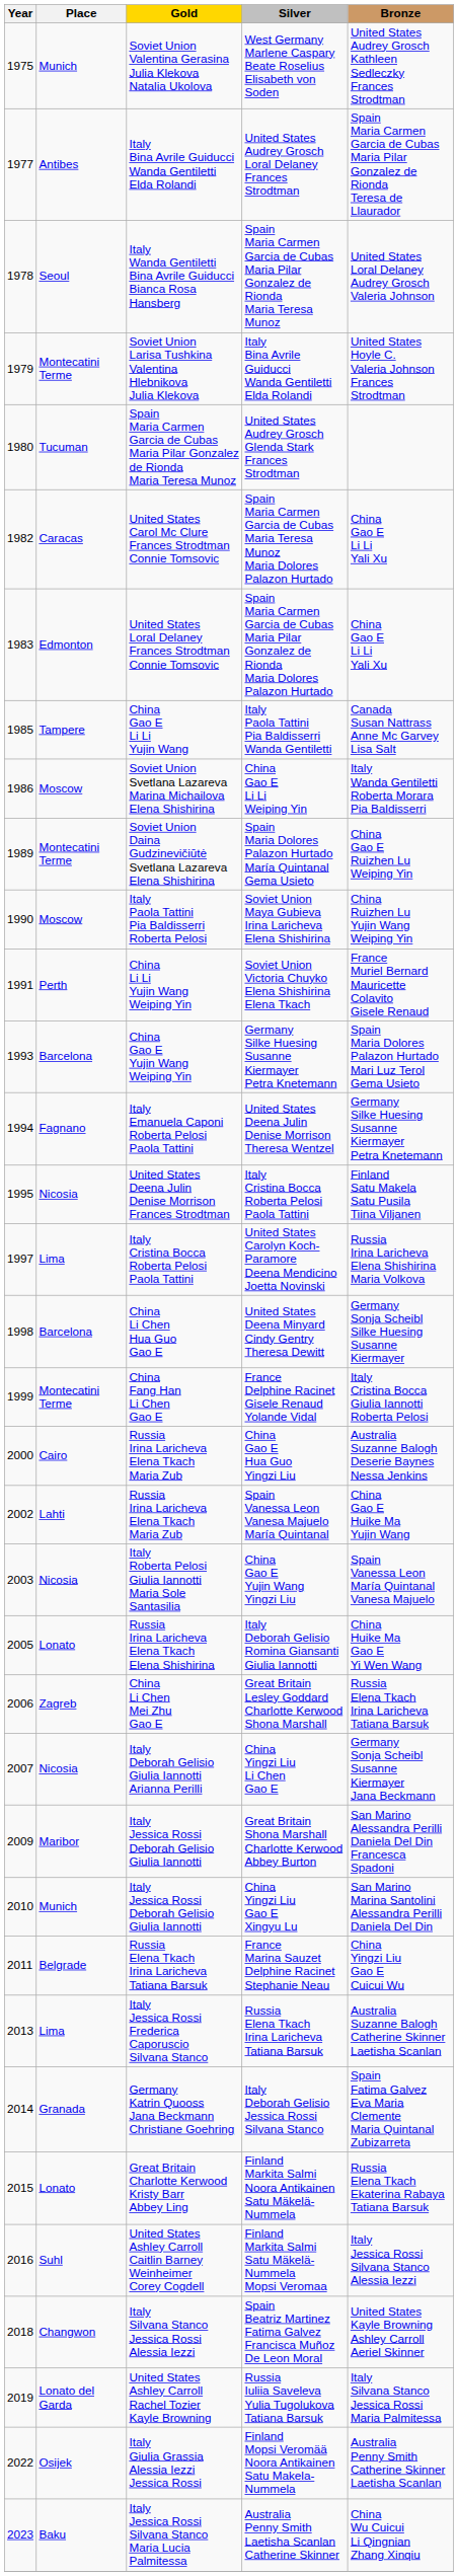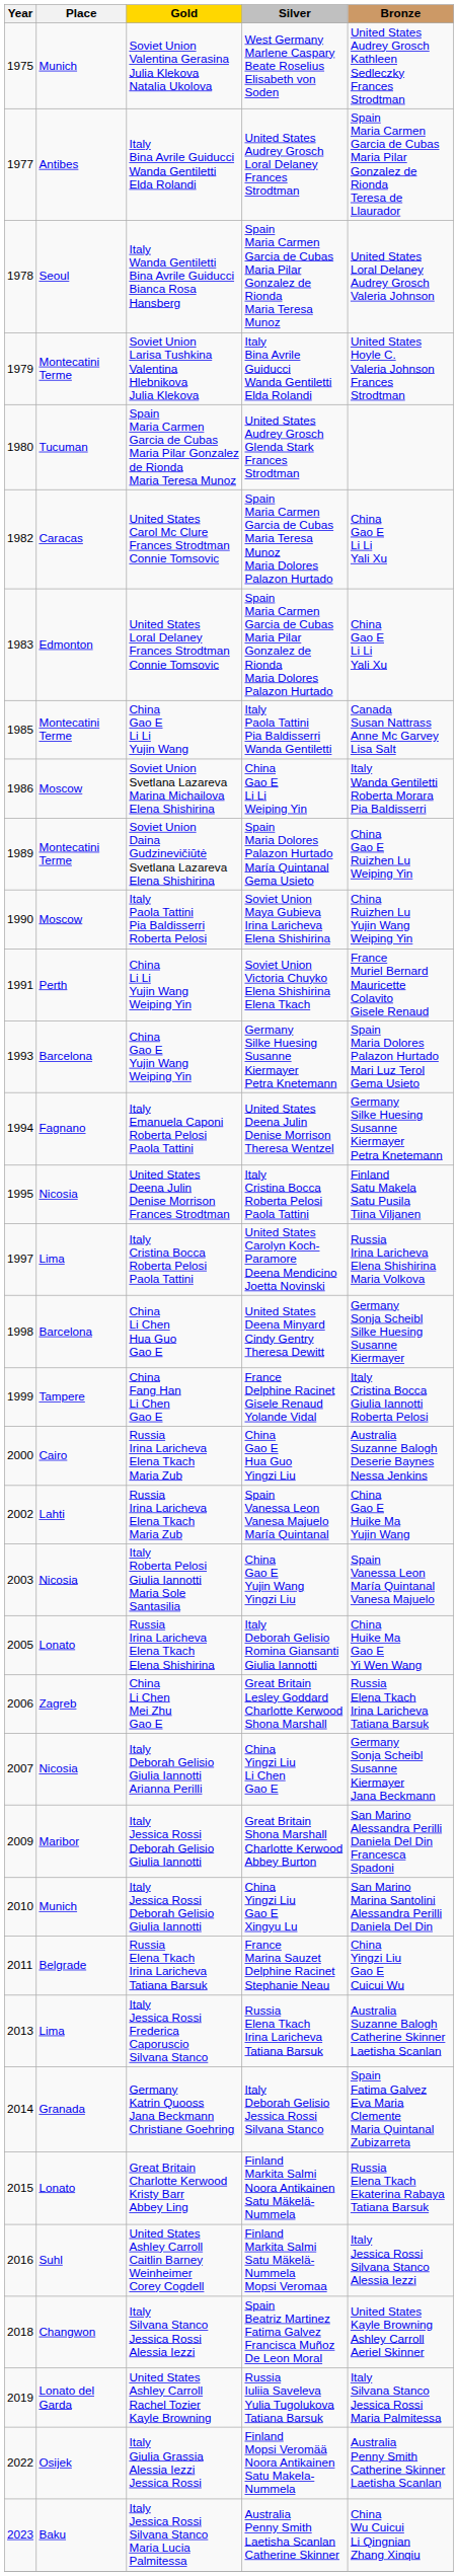 <table class="wikitable">
 <tr>
 <th>Year</th>
 <th width="160">Place</th>
 <th style="background:gold"    width="210">Gold</th>
 <th style="background:silver"  width="210">Silver</th>
 <th style="background:#cc9966" width="210">Bronze</th>
 </tr>
 <tr>
 <td>1975</td>
 <td> <a href='#'>Munich</a></td>
 <td> <a href='#'>Soviet Union</a><br><a href='#'>Valentina Gerasina</a><br><a href='#'>Julia Klekova</a><br><a href='#'>Natalia Ukolova</a></td>
 <td> <a href='#'>West Germany</a><br><a href='#'>Marlene Caspary</a><br><a href='#'>Beate Roselius</a><br><a href='#'>Elisabeth von Soden</a></td>
 <td> <a href='#'>United States</a><br><a href='#'>Audrey Grosch</a><br><a href='#'>Kathleen Sedleczky</a><br><a href='#'>Frances Strodtman</a></td>
 </tr>
 <tr>
 <td>1977</td>
 <td> <a href='#'>Antibes</a></td>
 <td> <a href='#'>Italy</a><br><a href='#'>Bina Avrile Guiducci</a><br><a href='#'>Wanda Gentiletti</a><br><a href='#'>Elda Rolandi</a></td>
 <td> <a href='#'>United States</a><br><a href='#'>Audrey Grosch</a><br><a href='#'>Loral Delaney</a><br><a href='#'>Frances Strodtman</a></td>
 <td> <a href='#'>Spain</a><br><a href='#'>Maria Carmen Garcia de Cubas</a><br><a href='#'>Maria Pilar Gonzalez de Rionda</a><br><a href='#'>Teresa de Llaurador</a></td>
 </tr>
 <tr>
 <td>1978</td>
 <td> <a href='#'>Seoul</a></td>
 <td> <a href='#'>Italy</a><br><a href='#'>Wanda Gentiletti</a><br><a href='#'>Bina Avrile Guiducci</a><br><a href='#'>Bianca Rosa Hansberg</a></td>
 <td> <a href='#'>Spain</a><br><a href='#'>Maria Carmen Garcia de Cubas</a><br><a href='#'>Maria Pilar Gonzalez de Rionda</a><br><a href='#'>Maria Teresa Munoz</a></td>
 <td> <a href='#'>United States</a><br><a href='#'>Loral Delaney</a><br><a href='#'>Audrey Grosch</a><br><a href='#'>Valeria Johnson</a></td>
 </tr>
 <tr>
 <td>1979</td>
 <td> <a href='#'>Montecatini Terme</a></td>
 <td> <a href='#'>Soviet Union</a><br><a href='#'>Larisa Tushkina</a><br><a href='#'>Valentina Hlebnikova</a><br><a href='#'>Julia Klekova</a></td>
 <td> <a href='#'>Italy</a><br><a href='#'>Bina Avrile Guiducci</a><br><a href='#'>Wanda Gentiletti</a><br><a href='#'>Elda Rolandi</a></td>
 <td> <a href='#'>United States</a><br><a href='#'>Hoyle C.</a><br><a href='#'>Valeria Johnson</a><br><a href='#'>Frances Strodtman</a></td>
 </tr>
 <tr>
 <td>1980</td>
 <td> <a href='#'>Tucuman</a></td>
 <td> <a href='#'>Spain</a><br><a href='#'>Maria Carmen Garcia de Cubas</a><br><a href='#'>Maria Pilar Gonzalez de Rionda</a><br><a href='#'>Maria Teresa Munoz</a></td>
 <td> <a href='#'>United States</a><br><a href='#'>Audrey Grosch</a><br><a href='#'>Glenda Stark</a><br><a href='#'>Frances Strodtman</a></td>
 <td></td>
 </tr>
 <tr>
 <td>1982</td>
 <td> <a href='#'>Caracas</a></td>
 <td> <a href='#'>United States</a><br><a href='#'>Carol Mc Clure</a><br><a href='#'>Frances Strodtman</a><br><a href='#'>Connie Tomsovic</a></td>
 <td> <a href='#'>Spain</a><br><a href='#'>Maria Carmen Garcia de Cubas</a><br><a href='#'>Maria Teresa Munoz</a><br><a href='#'>Maria Dolores Palazon Hurtado</a></td>
 <td> <a href='#'>China</a><br><a href='#'>Gao E</a><br><a href='#'>Li Li</a><br><a href='#'>Yali Xu</a></td>
 </tr>
 <tr>
 <td>1983</td>
 <td> <a href='#'>Edmonton</a></td>
 <td> <a href='#'>United States</a><br><a href='#'>Loral Delaney</a><br><a href='#'>Frances Strodtman</a><br><a href='#'>Connie Tomsovic</a></td>
 <td> <a href='#'>Spain</a><br><a href='#'>Maria Carmen Garcia de Cubas</a><br><a href='#'>Maria Pilar Gonzalez de Rionda</a><br><a href='#'>Maria Dolores Palazon Hurtado</a></td>
 <td> <a href='#'>China</a><br><a href='#'>Gao E</a><br><a href='#'>Li Li</a><br><a href='#'>Yali Xu</a></td>
 </tr>
 <tr>
 <td>1985</td>
-<td> <a href='#'>Tampere</a></td>
+<td> <a href='#'>Montecatini Terme</a></td>
 <td> <a href='#'>China</a><br><a href='#'>Gao E</a><br><a href='#'>Li Li</a><br><a href='#'>Yujin Wang</a></td>
 <td> <a href='#'>Italy</a><br><a href='#'>Paola Tattini</a><br><a href='#'>Pia Baldisserri</a><br><a href='#'>Wanda Gentiletti</a></td>
 <td> <a href='#'>Canada</a><br><a href='#'>Susan Nattrass</a><br><a href='#'>Anne Mc Garvey</a><br><a href='#'>Lisa Salt</a></td>
 </tr>
 <tr>
 <td>1986</td>
 <td> <a href='#'>Moscow</a></td>
 <td> <a href='#'>Soviet Union</a><br>Svetlana Lazareva<br><a href='#'>Marina Michailova</a><br><a href='#'>Elena Shishirina</a></td>
 <td> <a href='#'>China</a><br><a href='#'>Gao E</a><br><a href='#'>Li Li</a><br><a href='#'>Weiping Yin</a></td>
 <td> <a href='#'>Italy</a><br><a href='#'>Wanda Gentiletti</a><br><a href='#'>Roberta Morara</a><br><a href='#'>Pia Baldisserri</a></td>
 </tr>
 <tr>
 <td>1989</td>
 <td> <a href='#'>Montecatini Terme</a></td>
 <td> <a href='#'>Soviet Union</a><br><a href='#'>Daina Gudzinevičiūtė</a><br>Svetlana Lazareva<br><a href='#'>Elena Shishirina</a></td>
 <td> <a href='#'>Spain</a><br><a href='#'>Maria Dolores Palazon Hurtado</a><br><a href='#'>María Quintanal</a><br><a href='#'>Gema Usieto</a></td>
 <td> <a href='#'>China</a><br><a href='#'>Gao E</a><br><a href='#'>Ruizhen Lu</a><br><a href='#'>Weiping Yin</a></td>
 </tr>
 <tr>
 <td>1990</td>
 <td> <a href='#'>Moscow</a></td>
 <td> <a href='#'>Italy</a><br><a href='#'>Paola Tattini</a><br><a href='#'>Pia Baldisserri</a><br><a href='#'>Roberta Pelosi</a></td>
 <td> <a href='#'>Soviet Union</a><br><a href='#'>Maya Gubieva</a><br><a href='#'>Irina Laricheva</a><br><a href='#'>Elena Shishirina</a></td>
 <td> <a href='#'>China</a><br><a href='#'>Ruizhen Lu</a><br><a href='#'>Yujin Wang</a><br><a href='#'>Weiping Yin</a></td>
 </tr>
 <tr>
 <td>1991</td>
 <td> <a href='#'>Perth</a></td>
 <td> <a href='#'>China</a><br><a href='#'>Li Li</a><br><a href='#'>Yujin Wang</a><br><a href='#'>Weiping Yin</a></td>
 <td> <a href='#'>Soviet Union</a><br><a href='#'>Victoria Chuyko</a><br><a href='#'>Elena Shishirina</a><br><a href='#'>Elena Tkach</a></td>
 <td> <a href='#'>France</a><br><a href='#'>Muriel Bernard</a><br><a href='#'>Mauricette Colavito</a><br><a href='#'>Gisele Renaud</a></td>
 </tr>
 <tr>
 <td>1993</td>
 <td> <a href='#'>Barcelona</a></td>
 <td> <a href='#'>China</a><br><a href='#'>Gao E</a><br><a href='#'>Yujin Wang</a><br><a href='#'>Weiping Yin</a></td>
 <td> <a href='#'>Germany</a><br><a href='#'>Silke Huesing</a><br><a href='#'>Susanne Kiermayer</a><br><a href='#'>Petra Knetemann</a></td>
 <td> <a href='#'>Spain</a><br><a href='#'>Maria Dolores Palazon Hurtado</a><br><a href='#'>Mari Luz Terol</a><br><a href='#'>Gema Usieto</a></td>
 </tr>
 <tr>
 <td>1994</td>
 <td> <a href='#'>Fagnano</a></td>
 <td> <a href='#'>Italy</a><br><a href='#'>Emanuela Caponi</a><br><a href='#'>Roberta Pelosi</a><br><a href='#'>Paola Tattini</a></td>
 <td> <a href='#'>United States</a><br><a href='#'>Deena Julin</a><br><a href='#'>Denise Morrison</a><br><a href='#'>Theresa Wentzel</a></td>
 <td> <a href='#'>Germany</a><br><a href='#'>Silke Huesing</a><br><a href='#'>Susanne Kiermayer</a><br><a href='#'>Petra Knetemann</a></td>
 </tr>
 <tr>
 <td>1995</td>
 <td> <a href='#'>Nicosia</a></td>
 <td> <a href='#'>United States</a><br><a href='#'>Deena Julin</a><br><a href='#'>Denise Morrison</a><br><a href='#'>Frances Strodtman</a></td>
 <td> <a href='#'>Italy</a><br><a href='#'>Cristina Bocca</a><br><a href='#'>Roberta Pelosi</a><br><a href='#'>Paola Tattini</a></td>
 <td> <a href='#'>Finland</a><br><a href='#'>Satu Makela</a><br><a href='#'>Satu Pusila</a><br><a href='#'>Tiina Viljanen</a></td>
 </tr>
 <tr>
 <td>1997</td>
 <td> <a href='#'>Lima</a></td>
 <td> <a href='#'>Italy</a><br><a href='#'>Cristina Bocca</a><br><a href='#'>Roberta Pelosi</a><br><a href='#'>Paola Tattini</a></td>
 <td> <a href='#'>United States</a><br><a href='#'>Carolyn Koch-Paramore</a><br><a href='#'>Deena Mendicino</a><br><a href='#'>Joetta Novinski</a></td>
 <td> <a href='#'>Russia</a><br><a href='#'>Irina Laricheva</a><br><a href='#'>Elena Shishirina</a><br><a href='#'>Maria Volkova</a></td>
 </tr>
 <tr>
 <td>1998</td>
 <td> <a href='#'>Barcelona</a></td>
 <td> <a href='#'>China</a><br><a href='#'>Li Chen</a><br><a href='#'>Hua Guo</a><br><a href='#'>Gao E</a></td>
 <td> <a href='#'>United States</a><br><a href='#'>Deena Minyard</a><br><a href='#'>Cindy Gentry</a><br><a href='#'>Theresa Dewitt</a></td>
 <td> <a href='#'>Germany</a><br><a href='#'>Sonja Scheibl</a><br><a href='#'>Silke Huesing</a><br><a href='#'>Susanne Kiermayer</a></td>
 </tr>
 <tr>
 <td>1999</td>
-<td> <a href='#'>Montecatini Terme</a></td>
+<td> <a href='#'>Tampere</a></td>
 <td> <a href='#'>China</a><br><a href='#'>Fang Han</a><br><a href='#'>Li Chen</a><br><a href='#'>Gao E</a></td>
 <td> <a href='#'>France</a><br><a href='#'>Delphine Racinet</a><br><a href='#'>Gisele Renaud</a><br><a href='#'>Yolande Vidal</a></td>
 <td> <a href='#'>Italy</a><br><a href='#'>Cristina Bocca</a><br><a href='#'>Giulia Iannotti</a><br><a href='#'>Roberta Pelosi</a></td>
 </tr>
 <tr>
 <td>2000</td>
 <td> <a href='#'>Cairo</a></td>
 <td> <a href='#'>Russia</a><br><a href='#'>Irina Laricheva</a><br><a href='#'>Elena Tkach</a><br><a href='#'>Maria Zub</a></td>
 <td> <a href='#'>China</a><br><a href='#'>Gao E</a><br><a href='#'>Hua Guo</a><br><a href='#'>Yingzi Liu</a></td>
 <td> <a href='#'>Australia</a><br><a href='#'>Suzanne Balogh</a><br><a href='#'>Deserie Baynes</a><br><a href='#'>Nessa Jenkins</a></td>
 </tr>
 <tr>
 <td>2002</td>
 <td> <a href='#'>Lahti</a></td>
 <td> <a href='#'>Russia</a><br><a href='#'>Irina Laricheva</a><br><a href='#'>Elena Tkach</a><br><a href='#'>Maria Zub</a></td>
 <td> <a href='#'>Spain</a><br><a href='#'>Vanessa Leon</a><br><a href='#'>Vanesa Majuelo</a><br><a href='#'>María Quintanal</a></td>
 <td> <a href='#'>China</a><br><a href='#'>Gao E</a><br><a href='#'>Huike Ma</a><br><a href='#'>Yujin Wang</a></td>
 </tr>
 <tr>
 <td>2003</td>
 <td> <a href='#'>Nicosia</a></td>
 <td> <a href='#'>Italy</a><br><a href='#'>Roberta Pelosi</a><br><a href='#'>Giulia Iannotti</a><br><a href='#'>Maria Sole Santasilia</a></td>
 <td> <a href='#'>China</a><br><a href='#'>Gao E</a><br><a href='#'>Yujin Wang</a><br><a href='#'>Yingzi Liu</a></td>
 <td> <a href='#'>Spain</a><br><a href='#'>Vanessa Leon</a><br><a href='#'>María Quintanal</a><br><a href='#'>Vanesa Majuelo</a></td>
 </tr>
 <tr>
 <td>2005</td>
 <td> <a href='#'>Lonato</a></td>
 <td> <a href='#'>Russia</a><br><a href='#'>Irina Laricheva</a><br><a href='#'>Elena Tkach</a><br><a href='#'>Elena Shishirina</a></td>
 <td> <a href='#'>Italy</a><br><a href='#'>Deborah Gelisio</a><br><a href='#'>Romina Giansanti</a><br><a href='#'>Giulia Iannotti</a></td>
 <td> <a href='#'>China</a><br><a href='#'>Huike Ma</a><br><a href='#'>Gao E</a><br><a href='#'>Yi Wen Wang</a></td>
 </tr>
 <tr>
 <td>2006</td>
 <td> <a href='#'>Zagreb</a></td>
 <td> <a href='#'>China</a><br><a href='#'>Li Chen</a><br><a href='#'>Mei Zhu</a><br><a href='#'>Gao E</a></td>
 <td> <a href='#'>Great Britain</a><br><a href='#'>Lesley Goddard</a><br><a href='#'>Charlotte Kerwood</a><br><a href='#'>Shona Marshall</a></td>
 <td> <a href='#'>Russia</a><br><a href='#'>Elena Tkach</a><br><a href='#'>Irina Laricheva</a><br><a href='#'>Tatiana Barsuk</a></td>
 </tr>
 <tr>
 <td>2007</td>
 <td> <a href='#'>Nicosia</a></td>
 <td> <a href='#'>Italy</a><br><a href='#'>Deborah Gelisio</a><br><a href='#'>Giulia Iannotti</a><br><a href='#'>Arianna Perilli</a></td>
 <td> <a href='#'>China</a><br><a href='#'>Yingzi Liu</a><br><a href='#'>Li Chen</a><br><a href='#'>Gao E</a></td>
 <td> <a href='#'>Germany</a><br><a href='#'>Sonja Scheibl</a><br><a href='#'>Susanne Kiermayer</a><br><a href='#'>Jana Beckmann</a></td>
 </tr>
 <tr>
 <td>2009</td>
 <td> <a href='#'>Maribor</a></td>
 <td> <a href='#'>Italy</a><br><a href='#'>Jessica Rossi</a><br><a href='#'>Deborah Gelisio</a><br><a href='#'>Giulia Iannotti</a></td>
 <td> <a href='#'>Great Britain</a><br><a href='#'>Shona Marshall</a><br><a href='#'>Charlotte Kerwood</a><br><a href='#'>Abbey Burton</a></td>
 <td> <a href='#'>San Marino</a><br><a href='#'>Alessandra Perilli</a><br><a href='#'>Daniela Del Din</a><br><a href='#'>Francesca Spadoni</a></td>
 </tr>
 <tr>
 <td>2010</td>
 <td> <a href='#'>Munich</a></td>
 <td> <a href='#'>Italy</a><br><a href='#'>Jessica Rossi</a><br><a href='#'>Deborah Gelisio</a><br><a href='#'>Giulia Iannotti</a></td>
 <td> <a href='#'>China</a><br><a href='#'>Yingzi Liu</a><br><a href='#'>Gao E</a><br><a href='#'>Xingyu Lu</a></td>
 <td> <a href='#'>San Marino</a><br><a href='#'>Marina Santolini</a><br><a href='#'>Alessandra Perilli</a><br><a href='#'>Daniela Del Din</a></td>
 </tr>
 <tr>
 <td>2011</td>
 <td> <a href='#'>Belgrade</a></td>
 <td> <a href='#'>Russia</a><br><a href='#'>Elena Tkach</a><br><a href='#'>Irina Laricheva</a><br><a href='#'>Tatiana Barsuk</a></td>
 <td> <a href='#'>France</a><br><a href='#'>Marina Sauzet</a><br><a href='#'>Delphine Racinet</a><br><a href='#'>Stephanie Neau</a></td>
 <td> <a href='#'>China</a><br><a href='#'>Yingzi Liu</a><br><a href='#'>Gao E</a><br><a href='#'>Cuicui Wu</a></td>
 </tr>
 <tr>
 <td>2013</td>
 <td> <a href='#'>Lima</a></td>
 <td> <a href='#'>Italy</a><br><a href='#'>Jessica Rossi</a><br><a href='#'>Frederica Caporuscio</a><br><a href='#'>Silvana Stanco</a></td>
 <td> <a href='#'>Russia</a><br><a href='#'>Elena Tkach</a><br><a href='#'>Irina Laricheva</a><br><a href='#'>Tatiana Barsuk</a></td>
 <td> <a href='#'>Australia</a><br><a href='#'>Suzanne Balogh</a><br><a href='#'>Catherine Skinner</a><br><a href='#'>Laetisha Scanlan</a></td>
 </tr>
 <tr>
 <td>2014</td>
 <td> <a href='#'>Granada</a></td>
 <td> <a href='#'>Germany</a><br><a href='#'>Katrin Quooss</a><br><a href='#'>Jana Beckmann</a><br><a href='#'>Christiane Goehring</a></td>
 <td> <a href='#'>Italy</a><br><a href='#'>Deborah Gelisio</a><br><a href='#'>Jessica Rossi</a><br><a href='#'>Silvana Stanco</a></td>
 <td> <a href='#'>Spain</a><br><a href='#'>Fatima Galvez</a><br><a href='#'>Eva Maria Clemente</a><br><a href='#'>Maria Quintanal Zubizarreta</a></td>
 </tr>
 <tr>
 <td>2015</td>
 <td> <a href='#'>Lonato</a></td>
 <td> <a href='#'>Great Britain</a><br><a href='#'>Charlotte Kerwood</a><br><a href='#'>Kristy Barr</a><br><a href='#'>Abbey Ling</a></td>
 <td> <a href='#'>Finland</a><br><a href='#'>Markita Salmi</a><br><a href='#'>Noora Antikainen</a><br><a href='#'>Satu Mäkelä-Nummela</a></td>
 <td> <a href='#'>Russia</a><br><a href='#'>Elena Tkach</a><br><a href='#'>Ekaterina Rabaya</a><br><a href='#'>Tatiana Barsuk</a></td>
 </tr>
 <tr>
 <td>2016</td>
 <td> <a href='#'>Suhl</a></td>
 <td> <a href='#'>United States</a><br><a href='#'>Ashley Carroll</a><br><a href='#'>Caitlin Barney Weinheimer</a><br><a href='#'>Corey Cogdell</a></td>
 <td> <a href='#'>Finland</a><br><a href='#'>Markita Salmi</a><br><a href='#'>Satu Mäkelä-Nummela</a><br><a href='#'>Mopsi Veromaa</a></td>
 <td> <a href='#'>Italy</a><br><a href='#'>Jessica Rossi</a><br><a href='#'>Silvana Stanco</a><br><a href='#'>Alessia Iezzi</a></td>
 </tr>
 <tr>
 <td>2018</td>
 <td> <a href='#'>Changwon</a></td>
 <td> <a href='#'>Italy</a><br><a href='#'>Silvana Stanco</a><br><a href='#'>Jessica Rossi</a><br><a href='#'>Alessia Iezzi</a></td>
 <td> <a href='#'>Spain</a><br><a href='#'>Beatriz Martinez</a><br><a href='#'>Fatima Galvez</a><br><a href='#'>Francisca Muñoz De Leon Moral</a></td>
 <td> <a href='#'>United States</a><br><a href='#'>Kayle Browning</a><br><a href='#'>Ashley Carroll</a><br><a href='#'>Aeriel Skinner</a></td>
 </tr>
 <tr>
 <td>2019</td>
 <td> <a href='#'>Lonato del Garda</a></td>
 <td> <a href='#'>United States</a><br><a href='#'>Ashley Carroll</a><br><a href='#'>Rachel Tozier</a><br><a href='#'>Kayle Browning</a></td>
 <td> <a href='#'>Russia</a><br><a href='#'>Iuliia Saveleva</a><br><a href='#'>Yulia Tugolukova</a><br><a href='#'>Tatiana Barsuk</a></td>
 <td> <a href='#'>Italy</a><br><a href='#'>Silvana Stanco</a><br><a href='#'>Jessica Rossi</a><br><a href='#'>Maria Palmitessa</a></td>
 </tr>
 <tr>
 <td>2022</td>
 <td> <a href='#'>Osijek</a></td>
 <td> <a href='#'>Italy</a><br><a href='#'>Giulia Grassia</a><br><a href='#'>Alessia Iezzi</a><br><a href='#'>Jessica Rossi</a></td>
 <td> <a href='#'>Finland</a><br><a href='#'>Mopsi Veromää</a><br><a href='#'>Noora Antikainen</a><br><a href='#'>Satu Makela-Nummela</a></td>
 <td> <a href='#'>Australia</a><br><a href='#'>Penny Smith</a><br><a href='#'>Catherine Skinner</a><br><a href='#'>Laetisha Scanlan</a></td>
 </tr>
 <tr>
 <td><a href='#'>2023</a></td>
 <td> <a href='#'>Baku</a></td>
 <td> <a href='#'>Italy</a><br><a href='#'>Jessica Rossi</a><br><a href='#'>Silvana Stanco</a><br><a href='#'>Maria Lucia Palmitessa</a></td>
 <td> <a href='#'>Australia</a><br><a href='#'>Penny Smith</a><br><a href='#'>Laetisha Scanlan</a><br><a href='#'>Catherine Skinner</a></td>
 <td> <a href='#'>China</a><br><a href='#'>Wu Cuicui</a><br><a href='#'>Li Qingnian</a><br><a href='#'>Zhang Xinqiu</a></td>
 </tr>
 <tr>
 </tr>
 </table>
